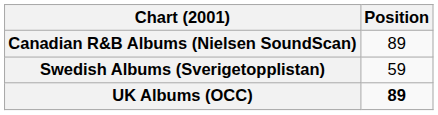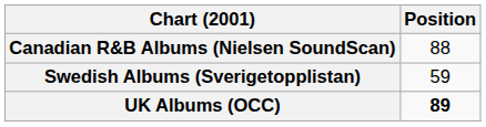 <table class="wikitable sortable plainrowheaders" style="text-align:center;">
 <tr>
 <th>Chart (2001)</th>
 <th>Position</th>
 </tr>
 <tr>
 <th scope="row">Canadian R&B Albums (Nielsen SoundScan)</th>
-<td style="text-align:center;">89</td>
+<td style="text-align:center;">88</td>
 </tr>
 <tr>
 <th scope="row">Swedish Albums (Sverigetopplistan)</th>
 <td style="text-align:center;">59</td>
 </tr>
 <tr>
 <th scope="row">UK Albums (OCC)</th>
 <td style="text-align:center;"><strong>89</strong></td>
 </tr>
 </table>
